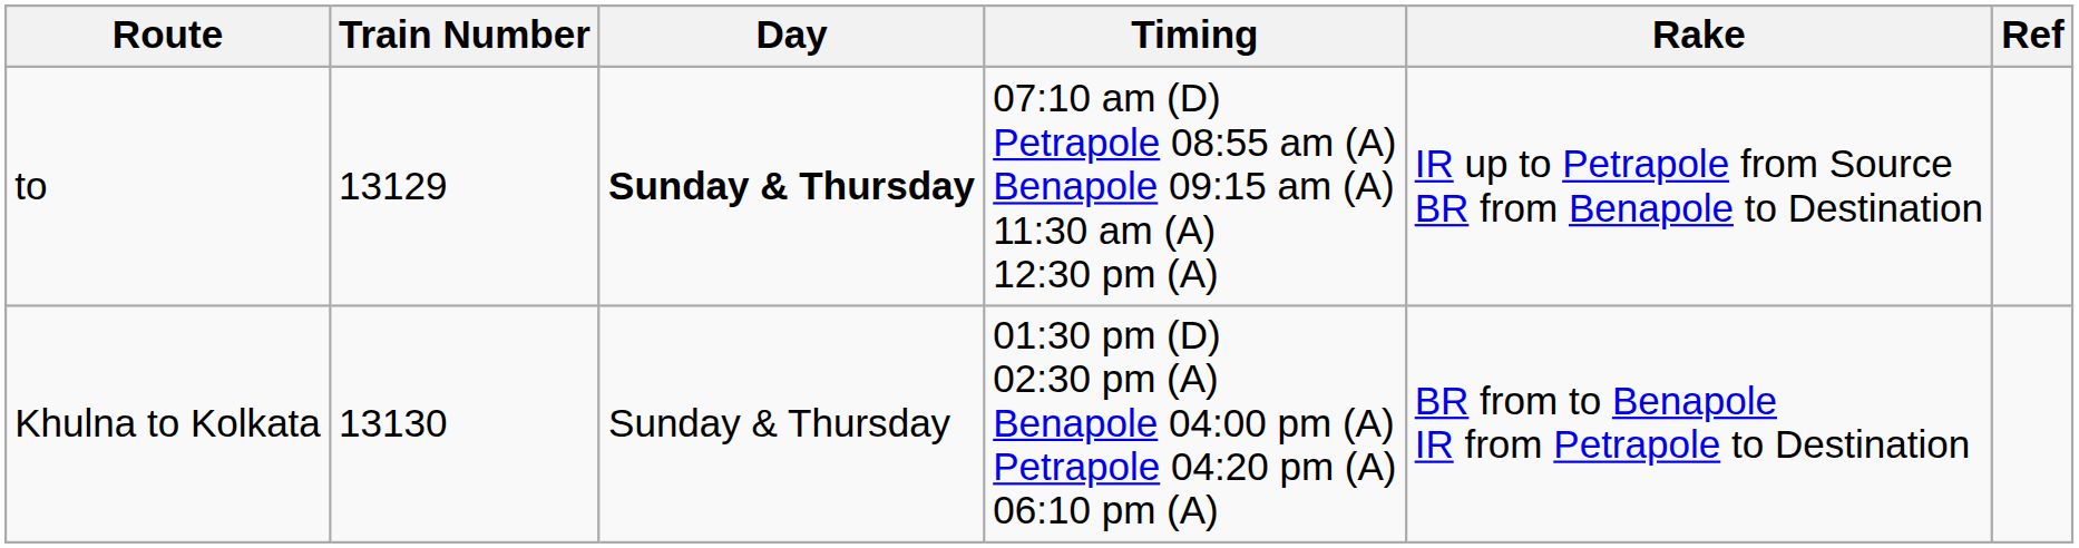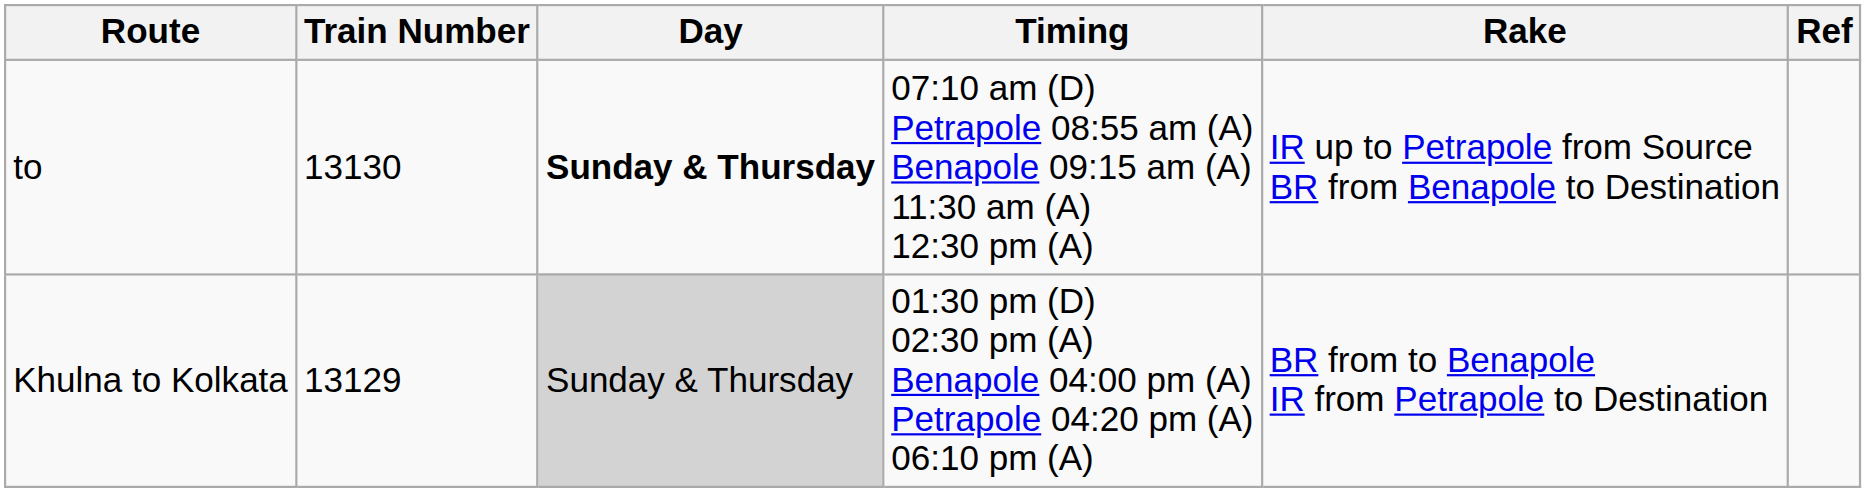 <table class="wikitable">
 <tr>
 <th>Route</th>
 <th>Train Number</th>
 <th>Day</th>
 <th>Timing</th>
 <th>Rake</th>
 <th>Ref</th>
 </tr>
 <tr>
 <td> to </td>
-<td>13129</td>
+<td>13130</td>
 <td><strong>Sunday & Thursday</strong></td>
 <td> 07:10 am (D) <br> <a href='#'>Petrapole</a> 08:55 am (A) <br> <a href='#'>Benapole</a> 09:15 am (A) <br>  11:30 am (A) <br>  12:30 pm (A)</td>
 <td><a href='#'>IR</a> up to <a href='#'>Petrapole</a> from Source <br> <a href='#'>BR</a> from <a href='#'>Benapole</a> to Destination</td>
 <td></td>
 </tr>
 <tr>
 <td>Khulna to Kolkata</td>
-<td>13130</td>
-<td>Sunday & Thursday</td>
+<td>13129</td>
+<td style="background: lightgrey;">Sunday & Thursday</td>
 <td> 01:30 pm (D) <br>  02:30 pm (A) <br> <a href='#'>Benapole</a> 04:00 pm (A) <br> <a href='#'>Petrapole</a> 04:20 pm (A) <br>  06:10 pm (A)</td>
 <td><a href='#'>BR</a> from  to <a href='#'>Benapole</a> <br> <a href='#'>IR</a> from <a href='#'>Petrapole</a> to Destination</td>
 <td></td>
 </tr>
 </table>
